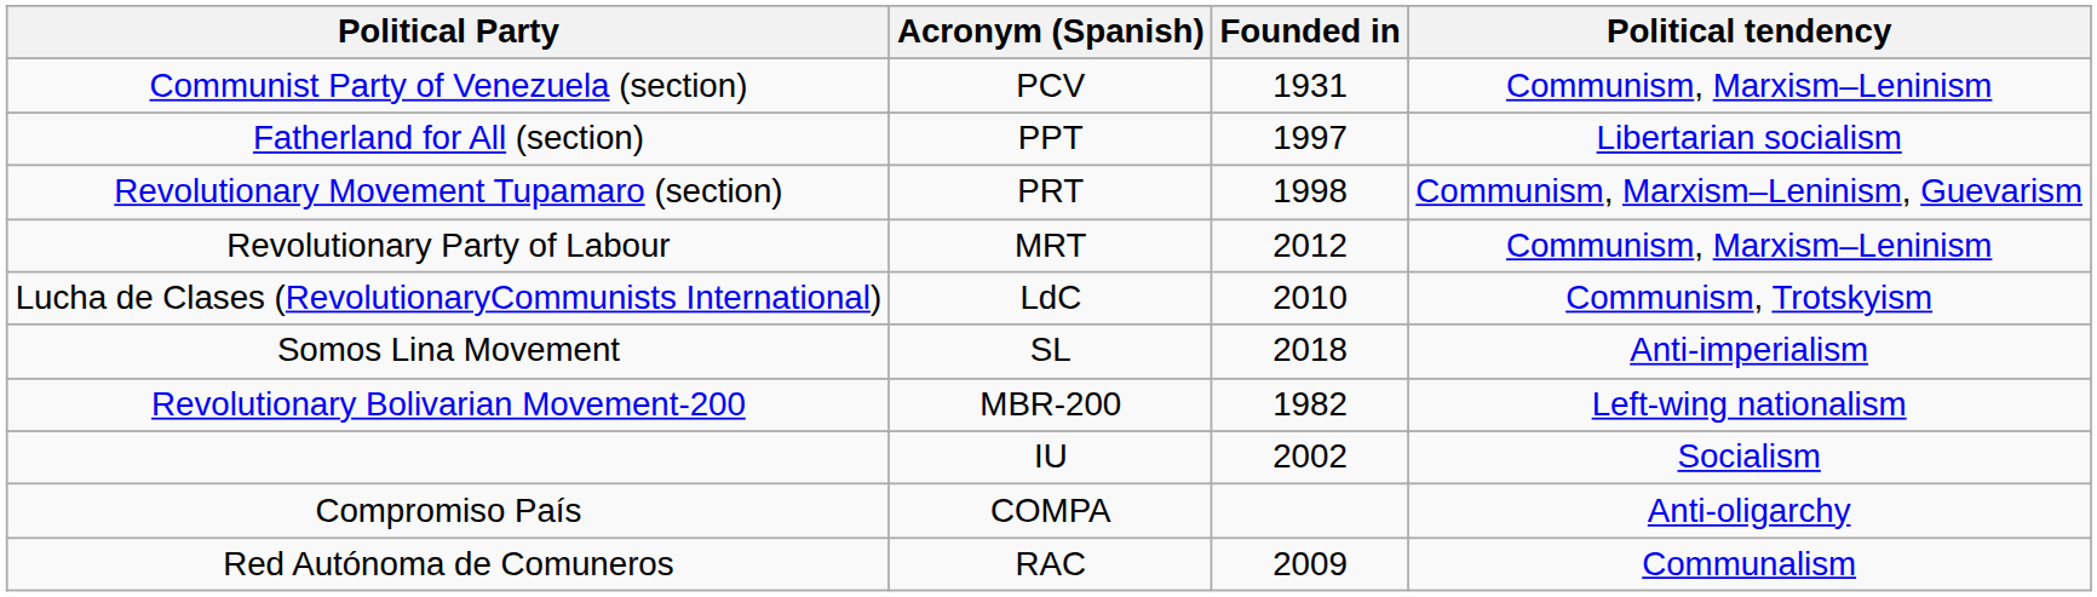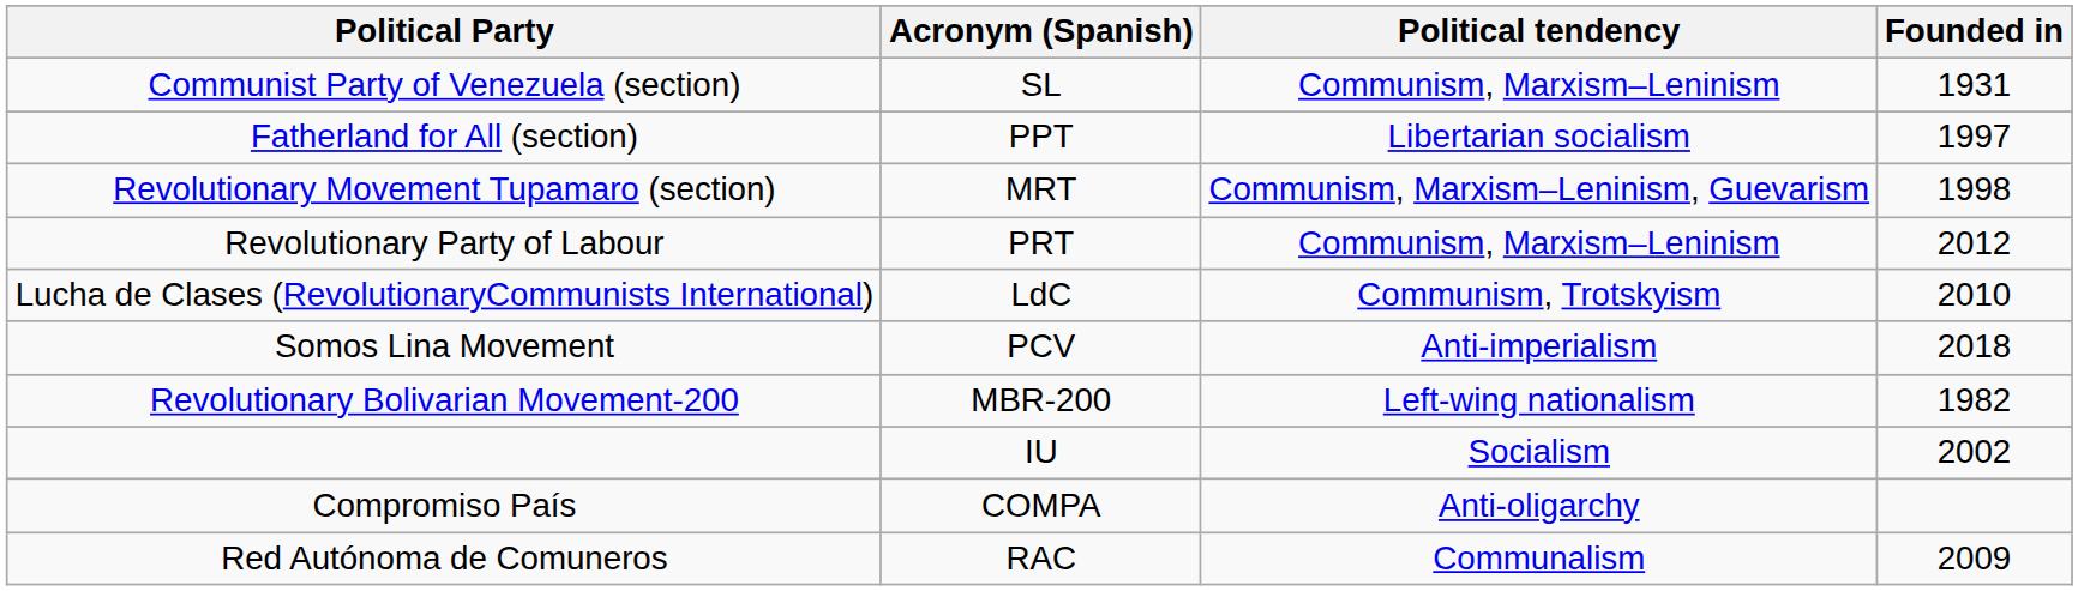 <table class="wikitable" style="margin:1em auto">
 <tr>
 <th>Political Party</th>
 <th>Acronym (Spanish)</th>
+<th>Political tendency</th>
 <th>Founded in</th>
-<th>Political tendency</th>
 </tr>
 <tr align=center>
 <td><a href='#'>Communist Party of Venezuela</a> (section)</td>
-<td>PCV</td>
+<td>SL</td>
+<td><a href='#'>Communism</a>, <a href='#'>Marxism–Leninism</a></td>
 <td>1931</td>
-<td><a href='#'>Communism</a>, <a href='#'>Marxism–Leninism</a></td>
 </tr>
 <tr align=center>
 <td> <a href='#'>Fatherland for All</a> (section)</td>
 <td>PPT</td>
+<td><a href='#'>Libertarian socialism</a></td>
 <td>1997</td>
-<td><a href='#'>Libertarian socialism</a></td>
 </tr>
 <tr align="center">
 <td> <a href='#'>Revolutionary Movement Tupamaro</a> (section)</td>
-<td>PRT</td>
+<td>MRT</td>
+<td><a href='#'>Communism</a>, <a href='#'>Marxism–Leninism</a>, <a href='#'>Guevarism</a></td>
 <td>1998</td>
-<td><a href='#'>Communism</a>, <a href='#'>Marxism–Leninism</a>, <a href='#'>Guevarism</a></td>
 </tr>
 <tr align="center">
 <td>Revolutionary Party of Labour</td>
-<td>MRT</td>
+<td>PRT</td>
+<td><a href='#'>Communism</a>, <a href='#'>Marxism–Leninism</a></td>
 <td>2012</td>
-<td><a href='#'>Communism</a>, <a href='#'>Marxism–Leninism</a></td>
 </tr>
 <tr align="center">
 <td> Lucha de Clases (<a href='#'>RevolutionaryCommunists International</a>)</td>
 <td>LdC</td>
+<td><a href='#'>Communism</a>, <a href='#'>Trotskyism</a></td>
 <td>2010</td>
-<td><a href='#'>Communism</a>, <a href='#'>Trotskyism</a></td>
 </tr>
 <tr align="center">
 <td>Somos Lina Movement</td>
-<td>SL</td>
+<td>PCV</td>
+<td><a href='#'>Anti-imperialism</a></td>
 <td>2018</td>
-<td><a href='#'>Anti-imperialism</a></td>
 </tr>
 <tr align="center">
 <td><a href='#'>Revolutionary Bolivarian Movement-200</a></td>
 <td>MBR-200</td>
+<td><a href='#'>Left-wing nationalism</a></td>
 <td>1982</td>
-<td><a href='#'>Left-wing nationalism</a></td>
 </tr>
 <tr align="center">
 <td></td>
 <td>IU</td>
+<td><a href='#'>Socialism</a></td>
 <td>2002</td>
-<td><a href='#'>Socialism</a></td>
 </tr>
 <tr align="center">
 <td>Compromiso País</td>
 <td>COMPA</td>
+<td><a href='#'>Anti-oligarchy</a></td>
 <td></td>
-<td><a href='#'>Anti-oligarchy</a></td>
 </tr>
 <tr align="center">
 <td>Red Autónoma de Comuneros</td>
 <td>RAC</td>
+<td><a href='#'>Communalism</a></td>
 <td>2009</td>
-<td><a href='#'>Communalism</a></td>
 </tr>
 </table>
